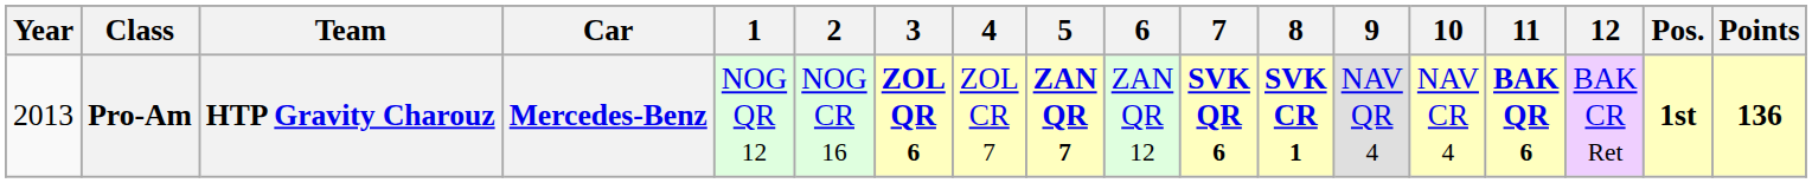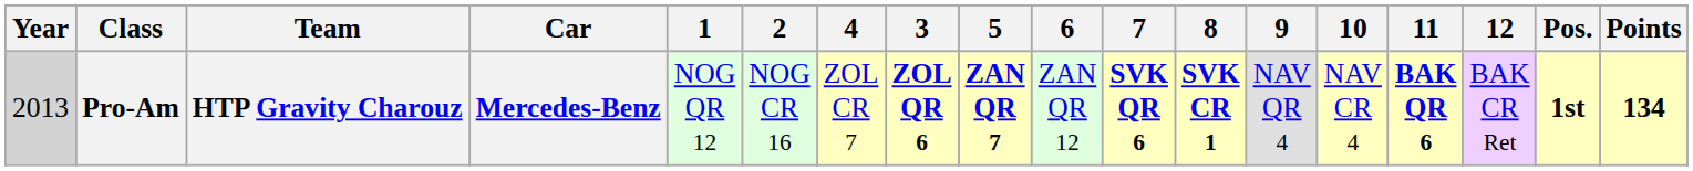 <table class="wikitable" border="1" style="text-align:center; font-size:85%;">
 <tr>
 <th>Year</th>
 <th>Class</th>
 <th>Team</th>
 <th>Car</th>
 <th>1</th>
 <th>2</th>
+<th>4</th>
 <th>3</th>
-<th>4</th>
 <th>5</th>
 <th>6</th>
 <th>7</th>
 <th>8</th>
 <th>9</th>
 <th>10</th>
 <th>11</th>
 <th>12</th>
 <th>Pos.</th>
 <th>Points</th>
 </tr>
 <tr>
-<td>2013</td>
+<td style="background: lightgrey;">2013</td>
 <th nowrap>Pro-Am</th>
 <th nowrap>HTP <a href='#'>Gravity Charouz</a></th>
 <th nowrap><a href='#'>Mercedes-Benz</a></th>
 <td style="background:#DFFFDF;"><a href='#'>NOG<br>QR</a><br><small>12<br></small></td>
 <td style="background:#DFFFDF;"><a href='#'>NOG<br>CR</a><br><small>16<br></small></td>
+<td style="background:#FFFFBF;"><a href='#'>ZOL<br>CR</a><br><small>7<br></small></td>
 <td style="background:#FFFFBF;"><strong><a href='#'>ZOL<br>QR</a><br><small>6<br></small></strong></td>
-<td style="background:#FFFFBF;"><a href='#'>ZOL<br>CR</a><br><small>7<br></small></td>
 <td style="background:#FFFFBF;"><strong><a href='#'>ZAN<br>QR</a><br><small>7<br></small></strong></td>
 <td style="background:#DFFFDF;"><a href='#'>ZAN<br>QR</a><br><small>12<br></small></td>
 <td style="background:#FFFFBF;"><strong><a href='#'>SVK<br>QR</a><br><small>6<br></small></strong></td>
 <td style="background:#FFFFBF;"><strong><a href='#'>SVK<br>CR</a><br><small>1<br></small></strong></td>
 <td style="background:#DFDFDF;"><a href='#'>NAV<br>QR</a><br><small>4<br></small></td>
 <td style="background:#FFFFBF;"><a href='#'>NAV<br>CR</a><br><small>4<br></small></td>
 <td style="background:#FFFFBF;"><strong><a href='#'>BAK<br>QR</a><br><small>6<br></small></strong></td>
 <td style="background:#EFCFFF;"><a href='#'>BAK<br>CR</a><br><small>Ret<br></small></td>
 <td style="background:#FFFFBF;"><strong>1st</strong></td>
-<td style="background:#FFFFBF;"><strong>136</strong></td>
+<td style="background:#FFFFBF;"><strong>134</strong></td>
 </tr>
 </table>
